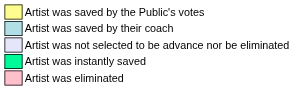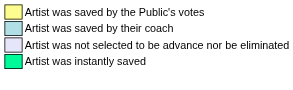 <table class="toccolours"style="font-size: 90%; white-space: nowrap;">
 <tr>
 <td style="background:#fdfc8f; border:1px solid black;">     </td>
 <td>Artist was saved by the Public's votes</td>
 </tr>
 <tr>
 <td style="background:#b0e0e6; border:1px solid black;">     </td>
 <td>Artist was saved by their coach</td>
 </tr>
 <tr>
 <td style="background:lavender; border:1px solid black;">     </td>
 <td>Artist was not selected to be advance nor be eliminated</td>
 </tr>
 <tr>
 <td style="background:#00fa9a; border:1px solid black;">     </td>
 <td>Artist was instantly saved</td>
 </tr>
 <tr>
-<td style="background:pink; border:1px solid black;">     </td>
-<td>Artist was eliminated</td>
-</tr>
-<tr>
 </tr>
 </table>
